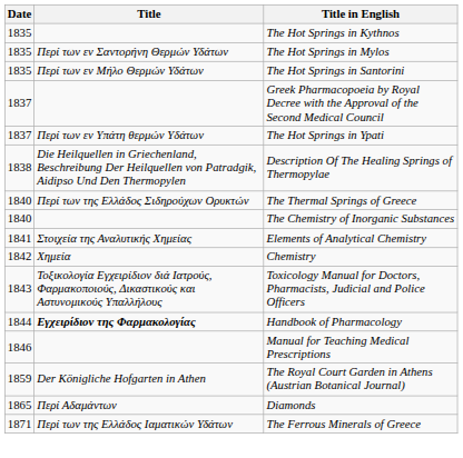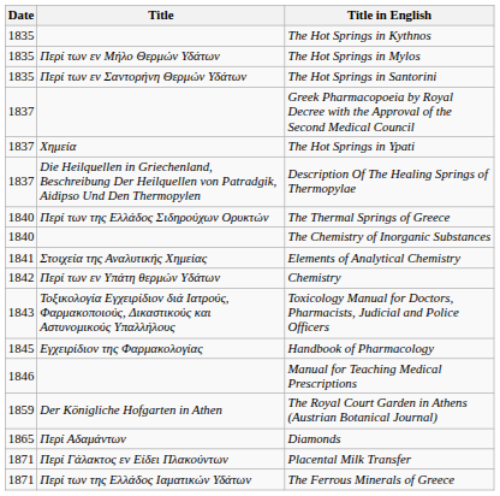 <table class="wikitable">
 <tr>
 <th>Date</th>
 <th>Title</th>
 <th>Title in English</th>
 </tr>
 <tr>
 <td>1835</td>
 <td><em></em></td>
 <td><em>The Hot Springs in Kythnos</em></td>
 </tr>
 <tr>
 <td>1835</td>
-<td><em>Περί των εν Σαντορήνη Θερμών Υδάτων</em></td>
+<td><em>Περί των εν Μήλο Θερμών Υδάτων</em></td>
 <td><em>The Hot Springs in Mylos</em></td>
 </tr>
 <tr>
 <td>1835</td>
-<td><em>Περί των εν Μήλο Θερμών Υδάτων</em></td>
+<td><em>Περί των εν Σαντορήνη Θερμών Υδάτων</em></td>
 <td><em>The Hot Springs in Santorini</em></td>
 </tr>
 <tr>
 <td>1837</td>
 <td><em></em></td>
 <td><em>Greek Pharmacopoeia by Royal Decree with the Αpproval of the Second Medical Council</em></td>
 </tr>
 <tr>
 <td>1837</td>
-<td><em>Περί των εν Υπάτη θερμών Yδάτων</em></td>
+<td><em>Χημεία</em></td>
 <td><em>The Hot Springs in Ypati</em></td>
 </tr>
 <tr>
-<td>1838</td>
+<td>1837</td>
 <td><em>Die Heilquellen in Griechenland, Beschreibung Der Heilquellen von Patradgik, Aidipso Und Den Thermopylen</em></td>
 <td><em>Description Of The Healing Springs of Thermopylae</em></td>
 </tr>
 <tr>
 <td>1840</td>
 <td><em>Περί των της Ελλάδος Σιδηρούχων Ορυκτών</em></td>
 <td><em>The Thermal Springs of Greece</em></td>
 </tr>
 <tr>
 <td>1840</td>
 <td></td>
 <td><em>The Chemistry of Inorganic Substances</em></td>
 </tr>
 <tr>
 <td>1841</td>
 <td><em>Στοιχεία της Αναλυτικής Χημείας</em></td>
 <td><em>Elements of Analytical Chemistry</em></td>
 </tr>
 <tr>
 <td>1842</td>
-<td><em>Χημεία</em></td>
+<td><em>Περί των εν Υπάτη θερμών Yδάτων</em></td>
 <td><em>Chemistry</em></td>
 </tr>
 <tr>
 <td>1843</td>
 <td><em>Τοξικολογία Εγχειρίδιον διά Ιατρούς, Φαρμακοποιούς, Δικαστικούς και Αστυνομικούς Υπαλλήλους</em></td>
 <td><em>Toxicology Manual for Doctors, Pharmacists, Judicial and Police Officers</em></td>
 </tr>
 <tr>
-<td>1844</td>
-<td><strong><em>Εγχειρίδιον της Φαρμακολογίας</em></strong></td>
+<td>1845</td>
+<td><em>Εγχειρίδιον της Φαρμακολογίας</em></td>
 <td><em>Handbook of Pharmacology</em></td>
 </tr>
 <tr>
 <td>1846</td>
 <td></td>
 <td><em>Manual for Teaching Medical Prescriptions</em></td>
 </tr>
 <tr>
 <td>1859</td>
 <td><em>Der Königliche Hofgarten in Athen</em></td>
 <td><em>The Royal Court Garden in Athens (Austrian Botanical Journal)</em></td>
 </tr>
 <tr>
 <td>1865</td>
 <td><em>Περί Αδαμάντων</em></td>
 <td><em>Diamonds</em></td>
 </tr>
 <tr>
 <td>1871</td>
+<td><em>Περί Γάλακτος εν Είδει Πλακούντων</em></td>
+<td><em>Placental Milk Transfer </em></td>
+</tr>
+<tr>
+<td>1871</td>
 <td><em>Περί των της Ελλάδος Ιαματικών Υδάτων</em></td>
 <td><em>The Ferrous Minerals of Greece</em></td>
 </tr>
 </table>
